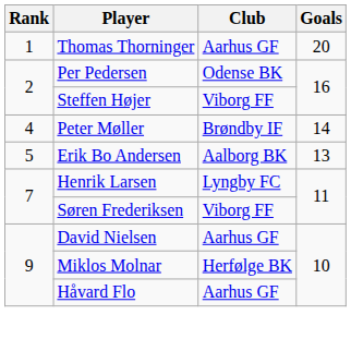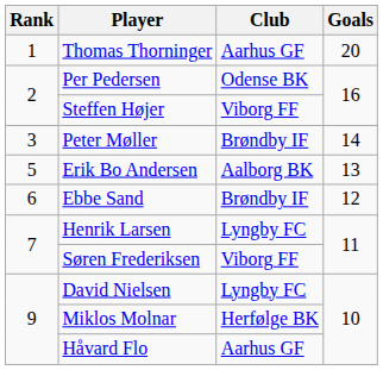 <table class="wikitable" style="text-align: center;">
 <tr>
 <th>Rank</th>
 <th>Player</th>
 <th>Club</th>
 <th>Goals</th>
 </tr>
 <tr>
 <td>1</td>
 <td align="left"> <a href='#'>Thomas Thorninger</a></td>
 <td align="left"><a href='#'>Aarhus GF</a></td>
 <td>20</td>
 </tr>
 <tr>
 <td rowspan="2">2</td>
 <td align="left"> <a href='#'>Per Pedersen</a></td>
 <td align="left"><a href='#'>Odense BK</a></td>
 <td rowspan="2">16</td>
 </tr>
 <tr>
 <td align="left"> <a href='#'>Steffen Højer</a></td>
 <td align="left"><a href='#'>Viborg FF</a></td>
 </tr>
 <tr>
-<td>4</td>
+<td>3</td>
 <td align="left"> <a href='#'>Peter Møller</a></td>
 <td align="left"><a href='#'>Brøndby IF</a></td>
 <td>14</td>
 </tr>
 <tr>
 <td>5</td>
 <td align="left"> <a href='#'>Erik Bo Andersen</a></td>
 <td align="left"><a href='#'>Aalborg BK</a></td>
 <td>13</td>
+</tr>
+<tr>
+<td>6</td>
+<td align="left"> <a href='#'>Ebbe Sand</a></td>
+<td align="left"><a href='#'>Brøndby IF</a></td>
+<td>12</td>
 </tr>
 <tr>
 <td rowspan="2">7</td>
 <td align="left"> <a href='#'>Henrik Larsen</a></td>
 <td align="left"><a href='#'>Lyngby FC</a></td>
 <td rowspan="2">11</td>
 </tr>
 <tr>
 <td align="left"> <a href='#'>Søren Frederiksen</a></td>
 <td align="left"><a href='#'>Viborg FF</a></td>
 </tr>
 <tr>
 <td rowspan="3">9</td>
 <td align="left"> <a href='#'>David Nielsen</a></td>
-<td align="left"><a href='#'>Aarhus GF</a></td>
+<td align="left"><a href='#'>Lyngby FC</a></td>
 <td rowspan="3">10</td>
 </tr>
 <tr>
 <td align="left"> <a href='#'>Miklos Molnar</a></td>
 <td align="left"><a href='#'>Herfølge BK</a></td>
 </tr>
 <tr>
 <td align="left"> <a href='#'>Håvard Flo</a></td>
 <td align="left"><a href='#'>Aarhus GF</a></td>
 </tr>
 </table>
